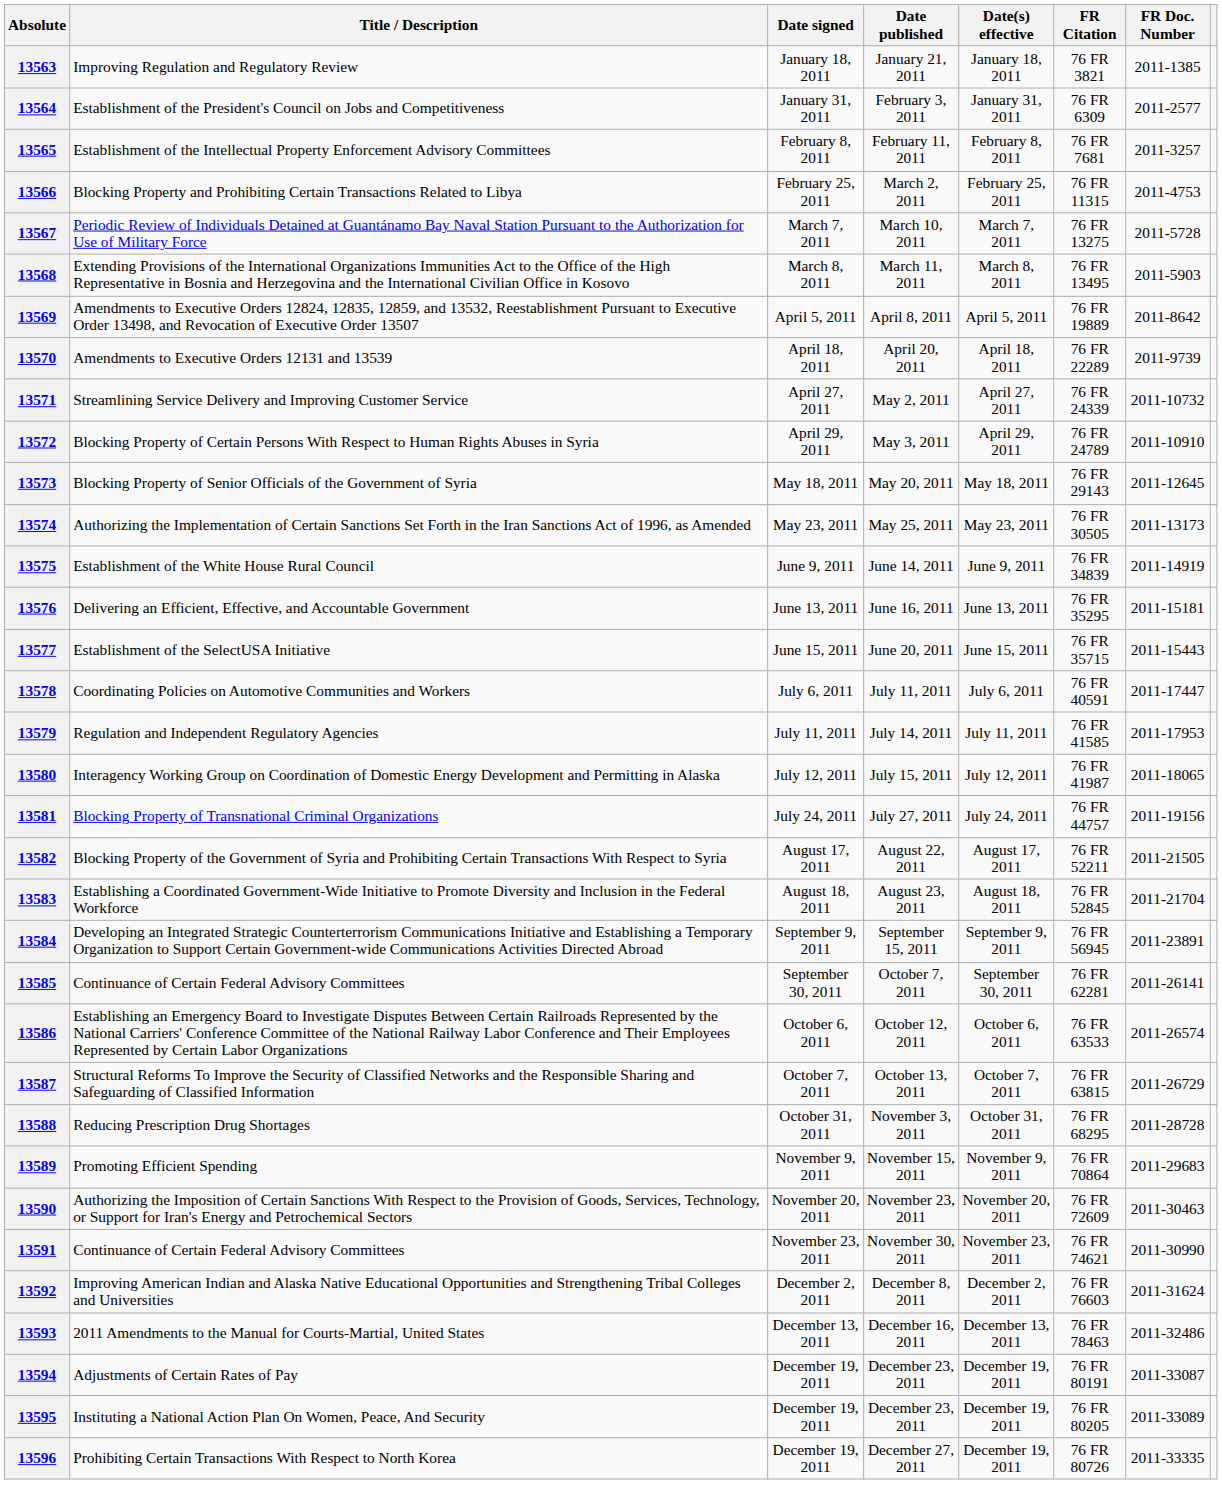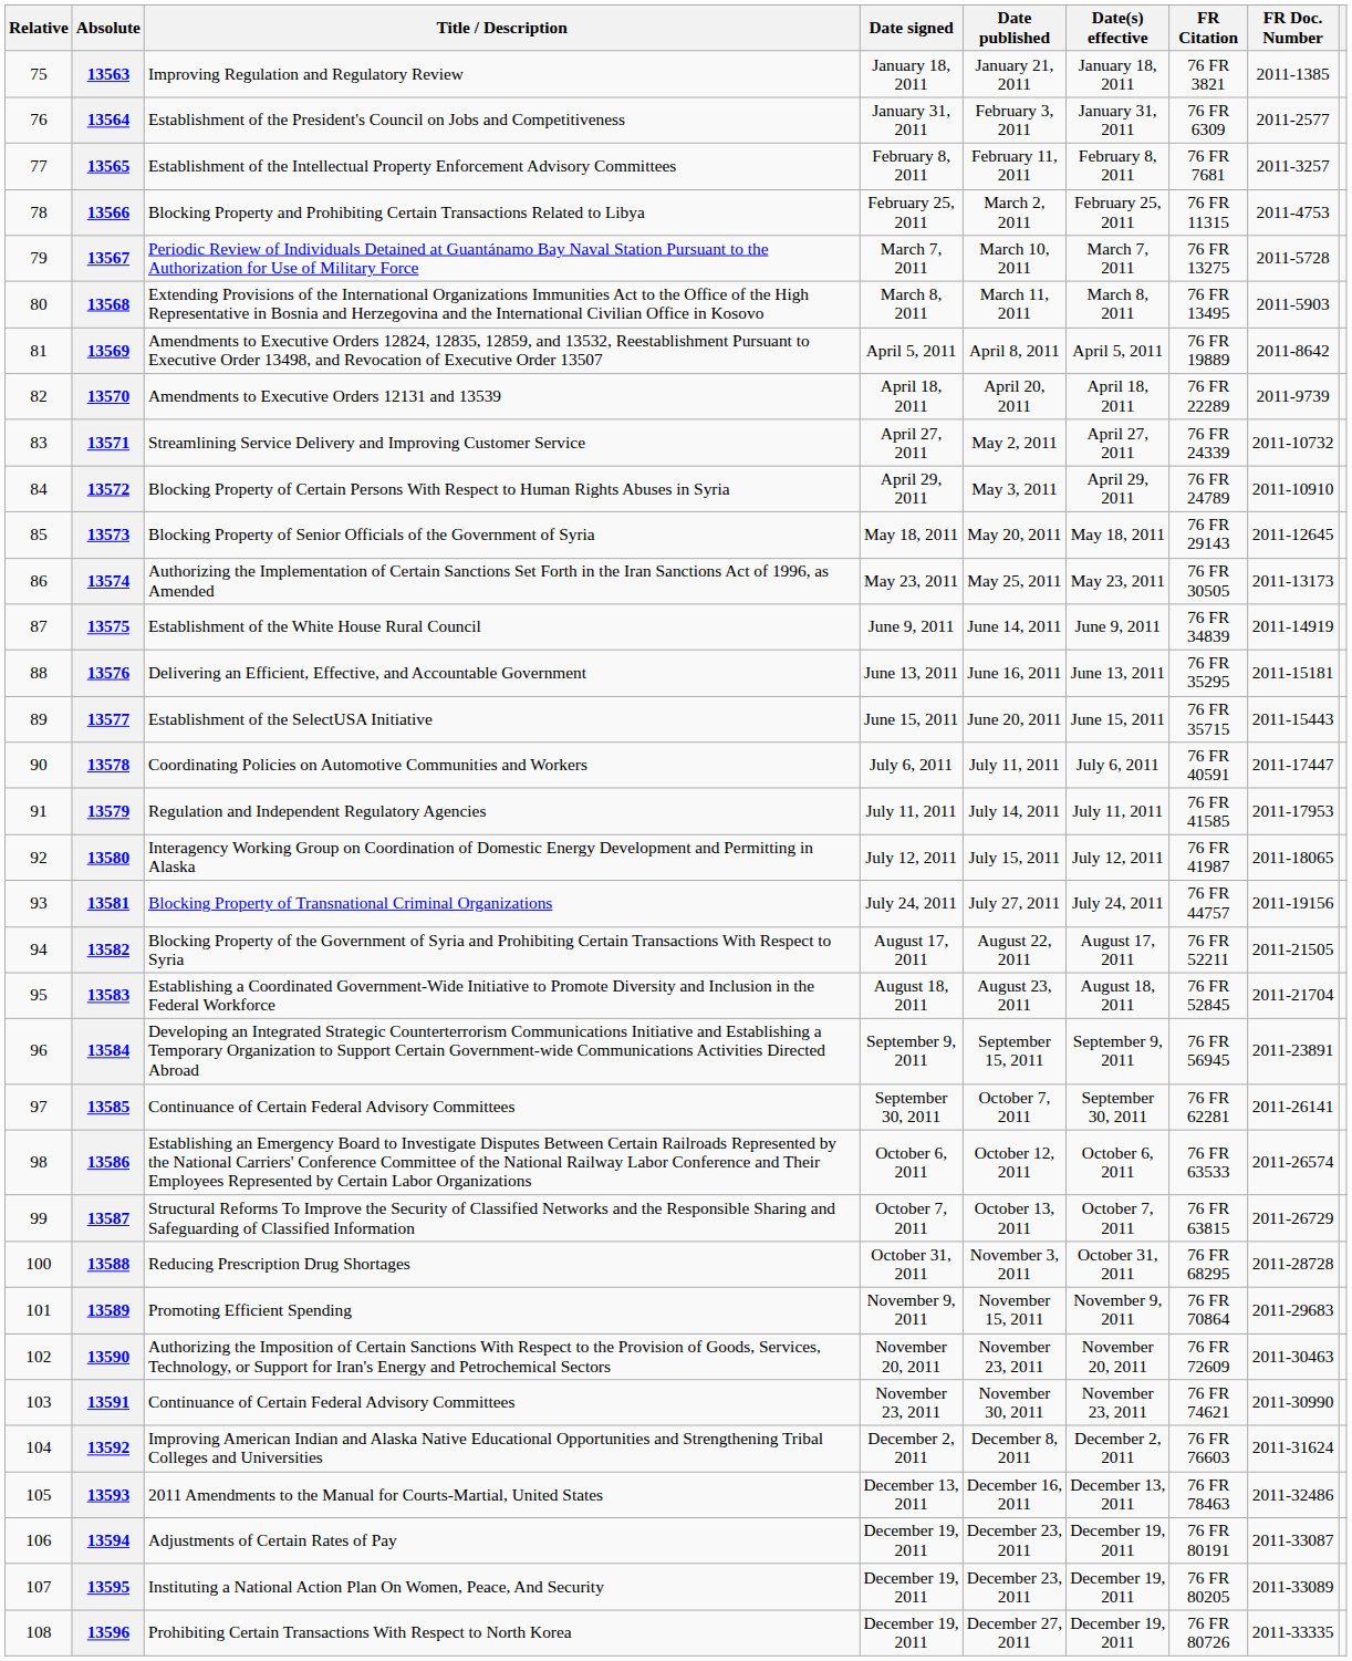 <table class="wikitable sortable plainrowheaders" style="width:100%">
 <tr style="text-align:center">
+<th>Relative </th>
 <th>Absolute </th>
 <th>Title / Description</th>
 <th>Date signed</th>
 <th>Date published</th>
 <th>Date(s) effective</th>
 <th>FR Citation</th>
 <th>FR Doc. Number</th>
 <th class="unsortable"></th>
 </tr>
 <tr style="text-align:center">
+<td>75</td>
 <th><a href='#'>13563</a></th>
 <td style="text-align:left">Improving Regulation and Regulatory Review</td>
 <td>January 18, 2011</td>
 <td>January 21, 2011</td>
 <td>January 18, 2011</td>
 <td>76 FR 3821</td>
 <td>2011-1385</td>
 <td></td>
 </tr>
 <tr style="text-align:center">
+<td>76</td>
 <th><a href='#'>13564</a></th>
 <td style="text-align:left">Establishment of the President's Council on Jobs and Competitiveness</td>
 <td>January 31, 2011</td>
 <td>February 3, 2011</td>
 <td>January 31, 2011</td>
 <td>76 FR 6309</td>
 <td>2011-2577</td>
 <td></td>
 </tr>
 <tr style="text-align:center">
+<td>77</td>
 <th><a href='#'>13565</a></th>
 <td style="text-align:left">Establishment of the Intellectual Property Enforcement Advisory Committees</td>
 <td>February 8, 2011</td>
 <td>February 11, 2011</td>
 <td>February 8, 2011</td>
 <td>76 FR 7681</td>
 <td>2011-3257</td>
 <td></td>
 </tr>
 <tr style="text-align:center">
+<td>78</td>
 <th><a href='#'>13566</a></th>
 <td style="text-align:left">Blocking Property and Prohibiting Certain Transactions Related to Libya</td>
 <td>February 25, 2011</td>
 <td>March 2, 2011</td>
 <td>February 25, 2011</td>
 <td>76 FR 11315</td>
 <td>2011-4753</td>
 <td></td>
 </tr>
 <tr style="text-align:center">
+<td>79</td>
 <th><a href='#'>13567</a></th>
 <td style="text-align:left"><a href='#'>Periodic Review of Individuals Detained at Guantánamo Bay Naval Station Pursuant to the Authorization for Use of Military Force</a></td>
 <td>March 7, 2011</td>
 <td>March 10, 2011</td>
 <td>March 7, 2011</td>
 <td>76 FR 13275</td>
 <td>2011-5728</td>
 <td></td>
 </tr>
 <tr style="text-align:center">
+<td>80</td>
 <th><a href='#'>13568</a></th>
 <td style="text-align:left">Extending Provisions of the International Organizations Immunities Act to the Office of the High Representative in Bosnia and Herzegovina and the International Civilian Office in Kosovo</td>
 <td>March 8, 2011</td>
 <td>March 11, 2011</td>
 <td>March 8, 2011</td>
 <td>76 FR 13495</td>
 <td>2011-5903</td>
 <td></td>
 </tr>
 <tr style="text-align:center">
+<td>81</td>
 <th><a href='#'>13569</a></th>
 <td style="text-align:left">Amendments to Executive Orders 12824, 12835, 12859, and 13532, Reestablishment Pursuant to Executive Order 13498, and Revocation of Executive Order 13507</td>
 <td>April 5, 2011</td>
 <td>April 8, 2011</td>
 <td>April 5, 2011</td>
 <td>76 FR 19889</td>
 <td>2011-8642</td>
 <td></td>
 </tr>
 <tr style="text-align:center">
+<td>82</td>
 <th><a href='#'>13570</a></th>
 <td style="text-align:left">Amendments to Executive Orders 12131 and 13539</td>
 <td>April 18, 2011</td>
 <td>April 20, 2011</td>
 <td>April 18, 2011</td>
 <td>76 FR 22289</td>
 <td>2011-9739</td>
 <td></td>
 </tr>
 <tr style="text-align:center">
+<td>83</td>
 <th><a href='#'>13571</a></th>
 <td style="text-align:left">Streamlining Service Delivery and Improving Customer Service</td>
 <td>April 27, 2011</td>
 <td>May 2, 2011</td>
 <td>April 27, 2011</td>
 <td>76 FR 24339</td>
 <td>2011-10732</td>
 <td></td>
 </tr>
 <tr style="text-align:center">
+<td>84</td>
 <th><a href='#'>13572</a></th>
 <td style="text-align:left">Blocking Property of Certain Persons With Respect to Human Rights Abuses in Syria</td>
 <td>April 29, 2011</td>
 <td>May 3, 2011</td>
 <td>April 29, 2011</td>
 <td>76 FR 24789</td>
 <td>2011-10910</td>
 <td></td>
 </tr>
 <tr style="text-align:center">
+<td>85</td>
 <th><a href='#'>13573</a></th>
 <td style="text-align:left">Blocking Property of Senior Officials of the Government of Syria</td>
 <td>May 18, 2011</td>
 <td>May 20, 2011</td>
 <td>May 18, 2011</td>
 <td>76 FR 29143</td>
 <td>2011-12645</td>
 <td></td>
 </tr>
 <tr style="text-align:center">
+<td>86</td>
 <th><a href='#'>13574</a></th>
 <td style="text-align:left">Authorizing the Implementation of Certain Sanctions Set Forth in the Iran Sanctions Act of 1996, as Amended</td>
 <td>May 23, 2011</td>
 <td>May 25, 2011</td>
 <td>May 23, 2011</td>
 <td>76 FR 30505</td>
 <td>2011-13173</td>
 <td></td>
 </tr>
 <tr style="text-align:center">
+<td>87</td>
 <th><a href='#'>13575</a></th>
 <td style="text-align:left">Establishment of the White House Rural Council</td>
 <td>June 9, 2011</td>
 <td>June 14, 2011</td>
 <td>June 9, 2011</td>
 <td>76 FR 34839</td>
 <td>2011-14919</td>
 <td></td>
 </tr>
 <tr style="text-align:center">
+<td>88</td>
 <th><a href='#'>13576</a></th>
 <td style="text-align:left">Delivering an Efficient, Effective, and Accountable Government</td>
 <td>June 13, 2011</td>
 <td>June 16, 2011</td>
 <td>June 13, 2011</td>
 <td>76 FR 35295</td>
 <td>2011-15181</td>
 <td></td>
 </tr>
 <tr style="text-align:center">
+<td>89</td>
 <th><a href='#'>13577</a></th>
 <td style="text-align:left">Establishment of the SelectUSA Initiative</td>
 <td>June 15, 2011</td>
 <td>June 20, 2011</td>
 <td>June 15, 2011</td>
 <td>76 FR 35715</td>
 <td>2011-15443</td>
 <td></td>
 </tr>
 <tr style="text-align:center">
+<td>90</td>
 <th><a href='#'>13578</a></th>
 <td style="text-align:left">Coordinating Policies on Automotive Communities and Workers</td>
 <td>July 6, 2011</td>
 <td>July 11, 2011</td>
 <td>July 6, 2011</td>
 <td>76 FR 40591</td>
 <td>2011-17447</td>
 <td></td>
 </tr>
 <tr style="text-align:center">
+<td>91</td>
 <th><a href='#'>13579</a></th>
 <td style="text-align:left">Regulation and Independent Regulatory Agencies</td>
 <td>July 11, 2011</td>
 <td>July 14, 2011</td>
 <td>July 11, 2011</td>
 <td>76 FR 41585</td>
 <td>2011-17953</td>
 <td></td>
 </tr>
 <tr style="text-align:center">
+<td>92</td>
 <th><a href='#'>13580</a></th>
 <td style="text-align:left">Interagency Working Group on Coordination of Domestic Energy Development and Permitting in Alaska</td>
 <td>July 12, 2011</td>
 <td>July 15, 2011</td>
 <td>July 12, 2011</td>
 <td>76 FR 41987</td>
 <td>2011-18065</td>
 <td></td>
 </tr>
 <tr style="text-align:center">
+<td>93</td>
 <th><a href='#'>13581</a></th>
 <td style="text-align:left"><a href='#'>Blocking Property of Transnational Criminal Organizations</a></td>
 <td>July 24, 2011</td>
 <td>July 27, 2011</td>
 <td>July 24, 2011</td>
 <td>76 FR 44757</td>
 <td>2011-19156</td>
 <td></td>
 </tr>
 <tr style="text-align:center">
+<td>94</td>
 <th><a href='#'>13582</a></th>
 <td style="text-align:left">Blocking Property of the Government of Syria and Prohibiting Certain Transactions With Respect to Syria</td>
 <td>August 17, 2011</td>
 <td>August 22, 2011</td>
 <td>August 17, 2011</td>
 <td>76 FR 52211</td>
 <td>2011-21505</td>
 <td></td>
 </tr>
 <tr style="text-align:center">
+<td>95</td>
 <th><a href='#'>13583</a></th>
 <td style="text-align:left">Establishing a Coordinated Government-Wide Initiative to Promote Diversity and Inclusion in the Federal Workforce</td>
 <td>August 18, 2011</td>
 <td>August 23, 2011</td>
 <td>August 18, 2011</td>
 <td>76 FR 52845</td>
 <td>2011-21704</td>
 <td></td>
 </tr>
 <tr style="text-align:center">
+<td>96</td>
 <th><a href='#'>13584</a></th>
 <td style="text-align:left">Developing an Integrated Strategic Counterterrorism Communications Initiative and Establishing a Temporary Organization to Support Certain Government-wide Communications Activities Directed Abroad</td>
 <td>September 9, 2011</td>
 <td>September 15, 2011</td>
 <td>September 9, 2011</td>
 <td>76 FR 56945</td>
 <td>2011-23891</td>
 <td></td>
 </tr>
 <tr style="text-align:center">
+<td>97</td>
 <th><a href='#'>13585</a></th>
 <td style="text-align:left">Continuance of Certain Federal Advisory Committees</td>
 <td>September 30, 2011</td>
 <td>October 7, 2011</td>
 <td>September 30, 2011</td>
 <td>76 FR 62281</td>
 <td>2011-26141</td>
 <td></td>
 </tr>
 <tr style="text-align:center">
+<td>98</td>
 <th><a href='#'>13586</a></th>
 <td style="text-align:left">Establishing an Emergency Board to Investigate Disputes Between Certain Railroads Represented by the National Carriers' Conference Committee of the National Railway Labor Conference and Their Employees Represented by Certain Labor Organizations</td>
 <td>October 6, 2011</td>
 <td>October 12, 2011</td>
 <td>October 6, 2011</td>
 <td>76 FR 63533</td>
 <td>2011-26574</td>
 <td></td>
 </tr>
 <tr style="text-align:center">
+<td>99</td>
 <th><a href='#'>13587</a></th>
 <td style="text-align:left">Structural Reforms To Improve the Security of Classified Networks and the Responsible Sharing and Safeguarding of Classified Information</td>
 <td>October 7, 2011</td>
 <td>October 13, 2011</td>
 <td>October 7, 2011</td>
 <td>76 FR 63815</td>
 <td>2011-26729</td>
 <td></td>
 </tr>
 <tr style="text-align:center">
+<td>100</td>
 <th><a href='#'>13588</a></th>
 <td style="text-align:left">Reducing Prescription Drug Shortages</td>
 <td>October 31, 2011</td>
 <td>November 3, 2011</td>
 <td>October 31, 2011</td>
 <td>76 FR 68295</td>
 <td>2011-28728</td>
 <td></td>
 </tr>
 <tr style="text-align:center">
+<td>101</td>
 <th><a href='#'>13589</a></th>
 <td style="text-align:left">Promoting Efficient Spending</td>
 <td>November 9, 2011</td>
 <td>November 15, 2011</td>
 <td>November 9, 2011</td>
 <td>76 FR 70864</td>
 <td>2011-29683</td>
 <td></td>
 </tr>
 <tr style="text-align:center">
+<td>102</td>
 <th><a href='#'>13590</a></th>
 <td style="text-align:left">Authorizing the Imposition of Certain Sanctions With Respect to the Provision of Goods, Services, Technology, or Support for Iran's Energy and Petrochemical Sectors</td>
 <td>November 20, 2011</td>
 <td>November 23, 2011</td>
 <td>November 20, 2011</td>
 <td>76 FR 72609</td>
 <td>2011-30463</td>
 <td></td>
 </tr>
 <tr style="text-align:center">
+<td>103</td>
 <th><a href='#'>13591</a></th>
 <td style="text-align:left">Continuance of Certain Federal Advisory Committees</td>
 <td>November 23, 2011</td>
 <td>November 30, 2011</td>
 <td>November 23, 2011</td>
 <td>76 FR 74621</td>
 <td>2011-30990</td>
 <td></td>
 </tr>
 <tr style="text-align:center">
+<td>104</td>
 <th><a href='#'>13592</a></th>
 <td style="text-align:left">Improving American Indian and Alaska Native Educational Opportunities and Strengthening Tribal Colleges and Universities</td>
 <td>December 2, 2011</td>
 <td>December 8, 2011</td>
 <td>December 2, 2011</td>
 <td>76 FR 76603</td>
 <td>2011-31624</td>
 <td></td>
 </tr>
 <tr style="text-align:center">
+<td>105</td>
 <th><a href='#'>13593</a></th>
 <td style="text-align:left">2011 Amendments to the Manual for Courts-Martial, United States</td>
 <td>December 13, 2011</td>
 <td>December 16, 2011</td>
 <td>December 13, 2011</td>
 <td>76 FR 78463</td>
 <td>2011-32486</td>
 <td></td>
 </tr>
 <tr style="text-align:center">
+<td>106</td>
 <th><a href='#'>13594</a></th>
 <td style="text-align:left">Adjustments of Certain Rates of Pay</td>
 <td>December 19, 2011</td>
 <td>December 23, 2011</td>
 <td>December 19, 2011</td>
 <td>76 FR 80191</td>
 <td>2011-33087</td>
 <td></td>
 </tr>
 <tr style="text-align:center">
+<td>107</td>
 <th><a href='#'>13595</a></th>
 <td style="text-align:left">Instituting a National Action Plan On Women, Peace, And Security</td>
 <td>December 19, 2011</td>
 <td>December 23, 2011</td>
 <td>December 19, 2011</td>
 <td>76 FR 80205</td>
 <td>2011-33089</td>
 <td></td>
 </tr>
 <tr style="text-align:center">
+<td>108</td>
 <th><a href='#'>13596</a></th>
 <td style="text-align:left">Prohibiting Certain Transactions With Respect to North Korea</td>
 <td>December 19, 2011</td>
 <td>December 27, 2011</td>
 <td>December 19, 2011</td>
 <td>76 FR 80726</td>
 <td>2011-33335</td>
 <td></td>
 </tr>
 </table>
